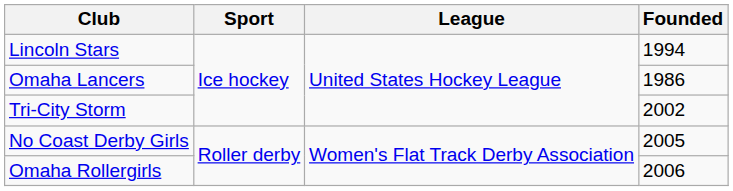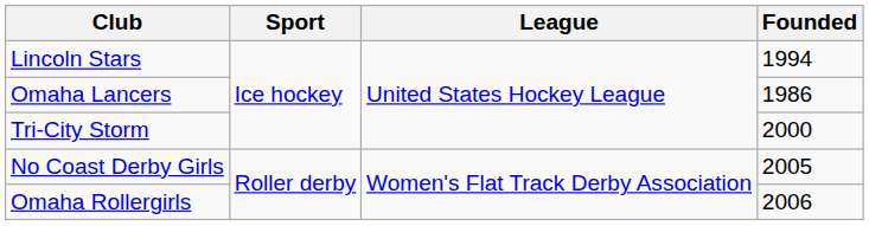 <table class="wikitable sortable">
 <tr>
 <th>Club</th>
 <th>Sport</th>
 <th>League</th>
 <th>Founded</th>
 </tr>
 <tr>
 <td><a href='#'>Lincoln Stars</a></td>
 <td rowspan="3"><a href='#'>Ice hockey</a></td>
 <td rowspan="3"><a href='#'>United States Hockey League</a></td>
 <td>1994</td>
 </tr>
 <tr>
 <td><a href='#'>Omaha Lancers</a></td>
 <td>1986</td>
 </tr>
 <tr>
 <td><a href='#'>Tri-City Storm</a></td>
-<td>2002</td>
+<td>2000</td>
 </tr>
 <tr>
 <td><a href='#'>No Coast Derby Girls</a></td>
 <td rowspan="2"><a href='#'>Roller derby</a></td>
 <td rowspan="2"><a href='#'>Women's Flat Track Derby Association</a></td>
 <td>2005</td>
 </tr>
 <tr>
 <td><a href='#'>Omaha Rollergirls</a></td>
 <td>2006</td>
 </tr>
 </table>
